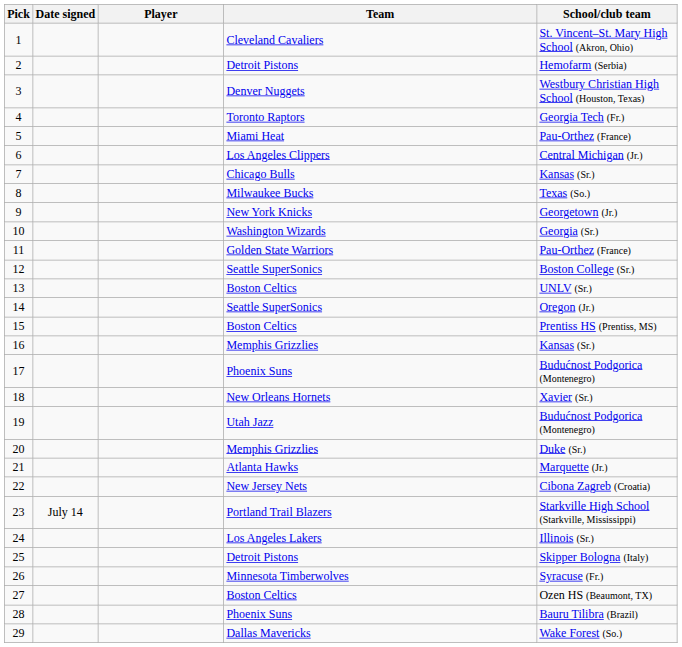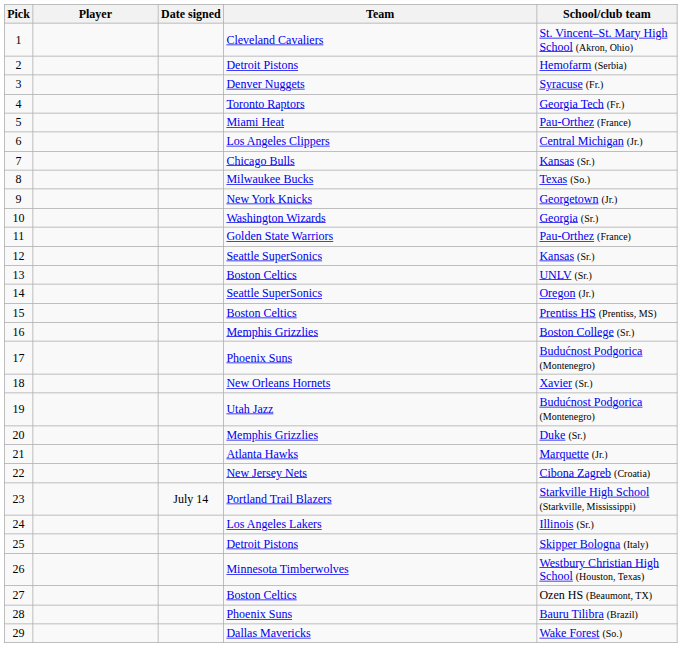 <table class="wikitable sortable" style="text-align:left">
 <tr>
 <th style="width:30px">Pick</th>
+<th style="width:160px">Player</th>
 <th style="width:80px">Date signed</th>
-<th style="width:160px">Player</th>
 <th style="width:410px">Team</th>
 <th style="width:180px">School/club team</th>
 </tr>
 <tr>
 <td align=center>1</td>
+<td></td>
 <td align=center></td>
-<td></td>
 <td><a href='#'>Cleveland Cavaliers</a></td>
 <td><a href='#'>St. Vincent–St. Mary High School</a> <small>(Akron, Ohio)</small></td>
 </tr>
 <tr>
 <td align=center>2</td>
+<td></td>
 <td align=center></td>
-<td></td>
 <td><a href='#'>Detroit Pistons</a></td>
 <td><a href='#'>Hemofarm</a> <small>(Serbia)</small></td>
 </tr>
 <tr>
 <td align=center>3</td>
+<td></td>
 <td align=center></td>
-<td></td>
 <td><a href='#'>Denver Nuggets</a></td>
-<td><a href='#'>Westbury Christian High School</a> <small>(Houston, Texas)</small></td>
+<td><a href='#'>Syracuse</a> <small>(Fr.)</small></td>
 </tr>
 <tr>
 <td align=center>4</td>
+<td></td>
 <td align=center></td>
-<td></td>
 <td><a href='#'>Toronto Raptors</a></td>
 <td><a href='#'>Georgia Tech</a> <small>(Fr.)</small></td>
 </tr>
 <tr>
 <td align=center>5</td>
+<td></td>
 <td align=center></td>
-<td></td>
 <td><a href='#'>Miami Heat</a></td>
 <td><a href='#'>Pau-Orthez</a> <small>(France)</small></td>
 </tr>
 <tr>
 <td align=center>6</td>
+<td></td>
 <td align=center></td>
-<td></td>
 <td><a href='#'>Los Angeles Clippers</a></td>
 <td><a href='#'>Central Michigan</a> <small>(Jr.)</small></td>
 </tr>
 <tr>
 <td align=center>7</td>
+<td></td>
 <td align=center></td>
-<td></td>
 <td><a href='#'>Chicago Bulls</a></td>
 <td><a href='#'>Kansas</a> <small>(Sr.)</small></td>
 </tr>
 <tr>
 <td align=center>8</td>
+<td></td>
 <td align=center></td>
-<td></td>
 <td><a href='#'>Milwaukee Bucks</a></td>
 <td><a href='#'>Texas</a> <small>(So.)</small></td>
 </tr>
 <tr>
 <td align=center>9</td>
+<td></td>
 <td align=center></td>
-<td></td>
 <td><a href='#'>New York Knicks</a></td>
 <td><a href='#'>Georgetown</a> <small>(Jr.)</small></td>
 </tr>
 <tr>
 <td align=center>10</td>
+<td></td>
 <td align=center></td>
-<td></td>
 <td><a href='#'>Washington Wizards</a></td>
 <td><a href='#'>Georgia</a> <small>(Sr.)</small></td>
 </tr>
 <tr>
 <td align=center>11</td>
+<td></td>
 <td align=center></td>
-<td></td>
 <td><a href='#'>Golden State Warriors</a></td>
 <td><a href='#'>Pau-Orthez</a> <small>(France)</small></td>
 </tr>
 <tr>
 <td align=center>12</td>
+<td></td>
 <td align=center></td>
-<td></td>
 <td><a href='#'>Seattle SuperSonics</a></td>
-<td><a href='#'>Boston College</a> <small>(Sr.)</small></td>
+<td><a href='#'>Kansas</a> <small>(Sr.)</small></td>
 </tr>
 <tr>
 <td align=center>13</td>
+<td></td>
 <td align=center></td>
-<td></td>
 <td><a href='#'>Boston Celtics</a></td>
 <td><a href='#'>UNLV</a> <small>(Sr.)</small></td>
 </tr>
 <tr>
 <td align=center>14</td>
+<td></td>
 <td align=center></td>
-<td></td>
 <td><a href='#'>Seattle SuperSonics</a></td>
 <td><a href='#'>Oregon</a> <small>(Jr.)</small></td>
 </tr>
 <tr>
 <td align=center>15</td>
+<td></td>
 <td align=center></td>
-<td></td>
 <td><a href='#'>Boston Celtics</a></td>
 <td><a href='#'>Prentiss HS</a> <small>(Prentiss, MS)</small></td>
 </tr>
 <tr>
 <td align=center>16</td>
+<td></td>
 <td align=center></td>
-<td></td>
 <td><a href='#'>Memphis Grizzlies</a></td>
-<td><a href='#'>Kansas</a> <small>(Sr.)</small></td>
+<td><a href='#'>Boston College</a> <small>(Sr.)</small></td>
 </tr>
 <tr>
 <td align=center>17</td>
+<td></td>
 <td align=center></td>
-<td></td>
 <td><a href='#'>Phoenix Suns</a></td>
 <td><a href='#'>Budućnost Podgorica</a> <small>(Montenegro)</small></td>
 </tr>
 <tr>
 <td align=center>18</td>
+<td></td>
 <td align=center></td>
-<td></td>
 <td><a href='#'>New Orleans Hornets</a></td>
 <td><a href='#'>Xavier</a> <small>(Sr.)</small></td>
 </tr>
 <tr>
 <td align=center>19</td>
+<td></td>
 <td align=center></td>
-<td></td>
 <td><a href='#'>Utah Jazz</a></td>
 <td><a href='#'>Budućnost Podgorica</a> <small>(Montenegro)</small></td>
 </tr>
 <tr>
 <td align=center>20</td>
+<td></td>
 <td align=center></td>
-<td></td>
 <td><a href='#'>Memphis Grizzlies</a></td>
 <td><a href='#'>Duke</a> <small>(Sr.)</small></td>
 </tr>
 <tr>
 <td align=center>21</td>
+<td></td>
 <td align=center></td>
-<td></td>
 <td><a href='#'>Atlanta Hawks</a></td>
 <td><a href='#'>Marquette</a> <small>(Jr.)</small></td>
 </tr>
 <tr>
 <td align=center>22</td>
+<td></td>
 <td align=center></td>
-<td></td>
 <td><a href='#'>New Jersey Nets</a></td>
 <td><a href='#'>Cibona Zagreb</a> <small>(Croatia)</small></td>
 </tr>
 <tr>
 <td align=center>23</td>
+<td></td>
 <td align=center>July 14</td>
-<td></td>
 <td><a href='#'>Portland Trail Blazers</a></td>
 <td><a href='#'>Starkville High School</a> <small>(Starkville, Mississippi)</small></td>
 </tr>
 <tr>
 <td align=center>24</td>
+<td></td>
 <td align=center></td>
-<td></td>
 <td><a href='#'>Los Angeles Lakers</a></td>
 <td><a href='#'>Illinois</a> <small>(Sr.)</small></td>
 </tr>
 <tr>
 <td align=center>25</td>
+<td></td>
 <td align=center></td>
-<td></td>
 <td><a href='#'>Detroit Pistons</a></td>
 <td><a href='#'>Skipper Bologna</a> <small>(Italy)</small></td>
 </tr>
 <tr>
 <td align=center>26</td>
+<td></td>
 <td align=center></td>
-<td></td>
 <td><a href='#'>Minnesota Timberwolves</a></td>
-<td><a href='#'>Syracuse</a> <small>(Fr.)</small></td>
+<td><a href='#'>Westbury Christian High School</a> <small>(Houston, Texas)</small></td>
 </tr>
 <tr>
 <td align=center>27</td>
+<td></td>
 <td align=center></td>
-<td></td>
 <td><a href='#'>Boston Celtics</a></td>
 <td>Ozen HS <small>(Beaumont, TX)</small></td>
 </tr>
 <tr>
 <td align=center>28</td>
+<td></td>
 <td align=center></td>
-<td></td>
 <td><a href='#'>Phoenix Suns</a></td>
 <td><a href='#'>Bauru Tilibra</a> <small>(Brazil)</small></td>
 </tr>
 <tr>
 <td align=center>29</td>
+<td></td>
 <td align=center></td>
-<td></td>
 <td><a href='#'>Dallas Mavericks</a></td>
 <td><a href='#'>Wake Forest</a> <small>(So.)</small></td>
 </tr>
 </table>
